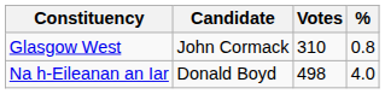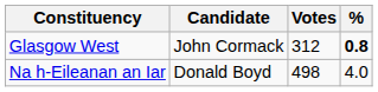 <table class="wikitable">
 <tr>
 <th>Constituency</th>
 <th>Candidate</th>
 <th>Votes</th>
 <th>%</th>
 </tr>
 <tr>
 <td><a href='#'>Glasgow West</a></td>
 <td>John Cormack</td>
-<td>310</td>
-<td>0.8</td>
+<td>312</td>
+<td><strong>0.8</strong></td>
 </tr>
 <tr>
 <td><a href='#'>Na h-Eileanan an Iar</a></td>
 <td>Donald Boyd</td>
 <td>498</td>
 <td>4.0</td>
 </tr>
 </table>
